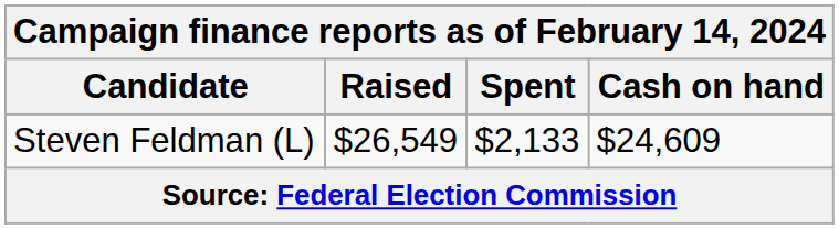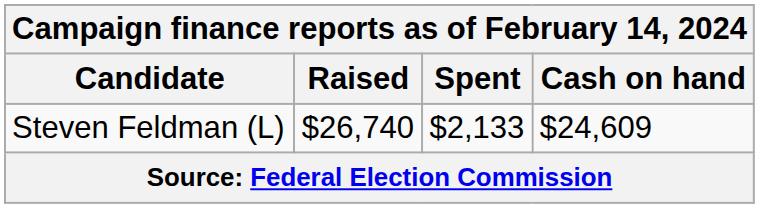 <table class="wikitable sortable">
 <tr>
 <th colspan=4>Campaign finance reports as of February 14, 2024</th>
 </tr>
 <tr style="text-align:center;">
 <th>Candidate</th>
 <th>Raised</th>
 <th>Spent</th>
 <th>Cash on hand</th>
 </tr>
 <tr>
 <td>Steven Feldman (L)</td>
-<td>$26,549</td>
+<td>$26,740</td>
 <td>$2,133</td>
 <td>$24,609</td>
 </tr>
 <tr>
 <th colspan="4"><small>Source: <a href='#'>Federal Election Commission</a></small></th>
 </tr>
 </table>
